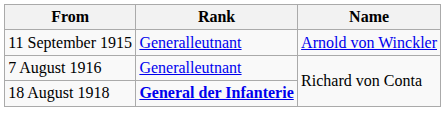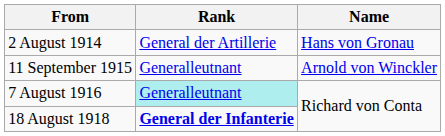 <table class="wikitable">
 <tr>
 <th>From</th>
 <th>Rank</th>
 <th>Name</th>
+</tr>
+<tr>
+<td>2 August 1914</td>
+<td><a href='#'>General der Artillerie</a></td>
+<td><a href='#'>Hans von Gronau</a></td>
 </tr>
 <tr>
 <td>11 September 1915</td>
 <td><a href='#'>Generalleutnant</a></td>
 <td><a href='#'>Arnold von Winckler</a></td>
 </tr>
 <tr>
 <td>7 August 1916</td>
-<td><a href='#'>Generalleutnant</a></td>
+<td style="background: paleturquoise;"><a href='#'>Generalleutnant</a></td>
 <td rowspan=2>Richard von Conta</td>
 </tr>
 <tr>
 <td>18 August 1918</td>
 <td><strong><a href='#'>General der Infanterie</a></strong></td>
 </tr>
 </table>
